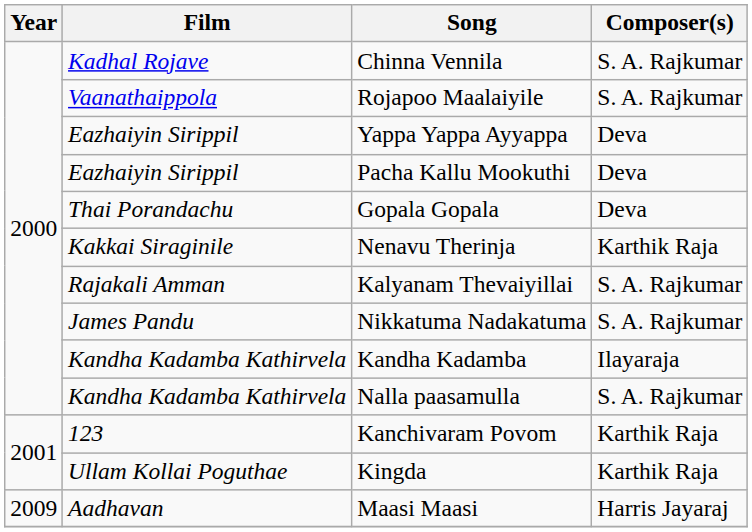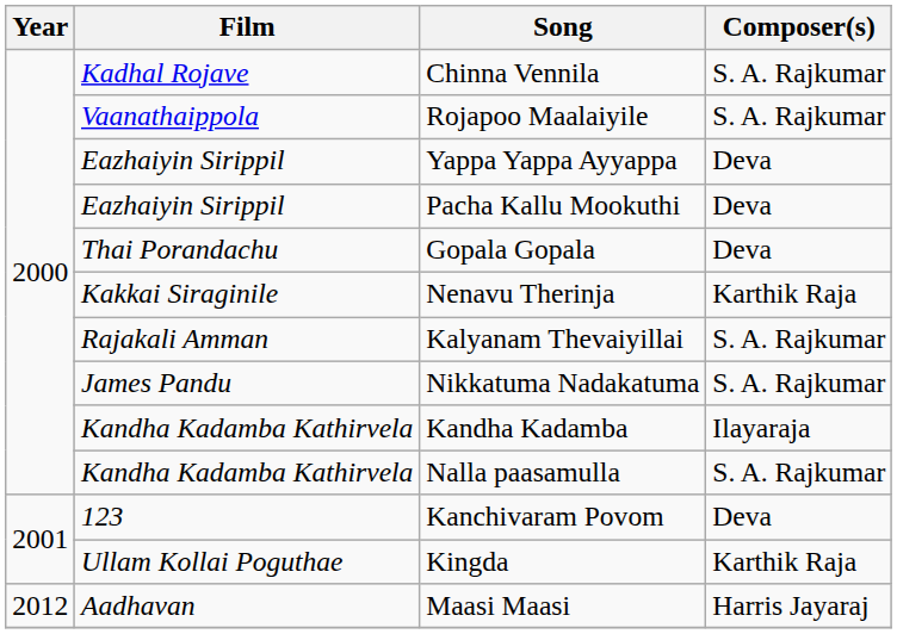 <table class="wikitable">
 <tr>
 <th>Year</th>
 <th>Film</th>
 <th>Song</th>
 <th>Composer(s)</th>
 </tr>
 <tr>
 <td rowspan="10">2000</td>
 <td><em><a href='#'>Kadhal Rojave</a></em></td>
 <td>Chinna Vennila</td>
 <td>S. A. Rajkumar</td>
 </tr>
 <tr>
 <td><em><a href='#'>Vaanathaippola</a></em></td>
 <td>Rojapoo Maalaiyile</td>
 <td>S. A. Rajkumar</td>
 </tr>
 <tr>
 <td><em>Eazhaiyin Sirippil</em></td>
 <td>Yappa Yappa Ayyappa</td>
 <td>Deva</td>
 </tr>
 <tr>
 <td><em>Eazhaiyin Sirippil</em></td>
 <td>Pacha Kallu Mookuthi</td>
 <td>Deva</td>
 </tr>
 <tr>
 <td><em>Thai Porandachu</em></td>
 <td>Gopala Gopala</td>
 <td>Deva</td>
 </tr>
 <tr>
 <td><em>Kakkai Siraginile</em></td>
 <td>Nenavu Therinja</td>
 <td>Karthik Raja</td>
 </tr>
 <tr>
 <td><em>Rajakali Amman</em></td>
 <td>Kalyanam Thevaiyillai</td>
 <td>S. A. Rajkumar</td>
 </tr>
 <tr>
 <td><em>James Pandu</em></td>
 <td>Nikkatuma Nadakatuma</td>
 <td>S. A. Rajkumar</td>
 </tr>
 <tr>
 <td><em>Kandha Kadamba Kathirvela</em></td>
 <td>Kandha Kadamba</td>
 <td>Ilayaraja</td>
 </tr>
 <tr>
 <td><em>Kandha Kadamba Kathirvela</em></td>
 <td>Nalla paasamulla</td>
 <td>S. A. Rajkumar</td>
 </tr>
 <tr>
 <td rowspan="2">2001</td>
 <td><em>123</em></td>
 <td>Kanchivaram Povom</td>
-<td>Karthik Raja</td>
+<td>Deva</td>
 </tr>
 <tr>
 <td><em>Ullam Kollai Poguthae</em></td>
 <td>Kingda</td>
 <td>Karthik Raja</td>
 </tr>
 <tr>
-<td>2009</td>
+<td>2012</td>
 <td><em>Aadhavan</em></td>
 <td>Maasi Maasi</td>
 <td>Harris Jayaraj</td>
 </tr>
 <tr>
 </tr>
 </table>
